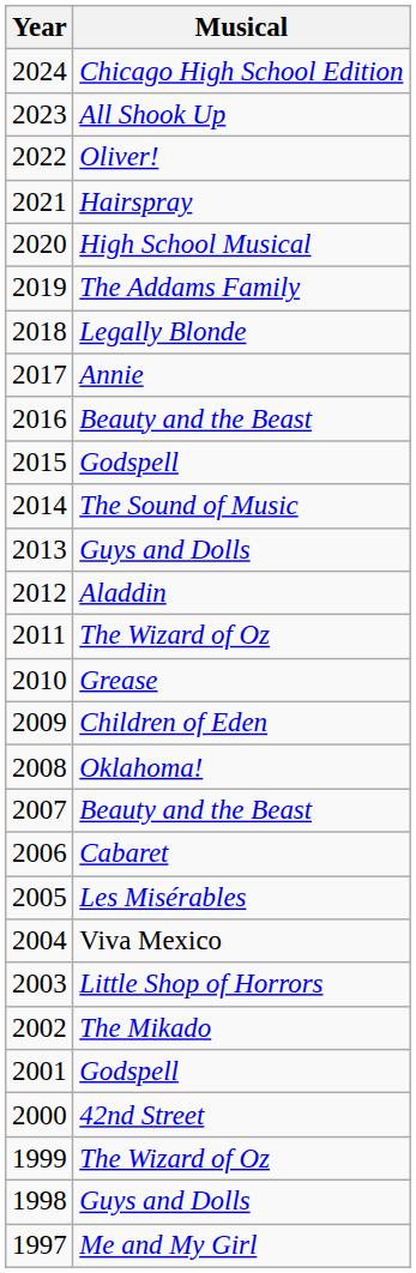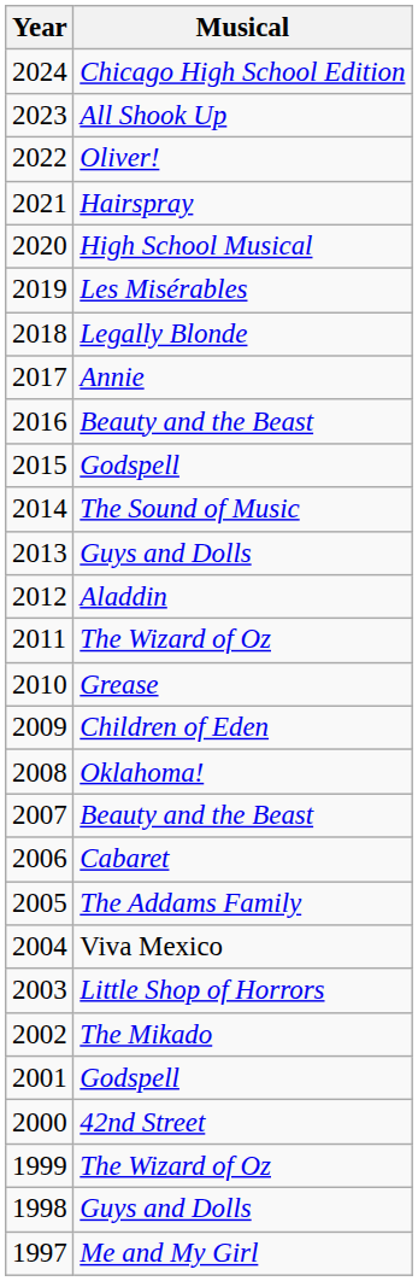 <table class="wikitable">
 <tr>
 <th>Year</th>
 <th>Musical</th>
 </tr>
 <tr>
 <td>2024</td>
 <td><a href='#'><em>Chicago High School Edition</em></a></td>
 </tr>
 <tr>
 <td>2023</td>
 <td><a href='#'><em>All Shook Up</em></a></td>
 </tr>
 <tr>
 <td>2022</td>
 <td><em><a href='#'>Oliver!</a></em></td>
 </tr>
 <tr>
 <td>2021</td>
 <td><em><a href='#'>Hairspray</a></em></td>
 </tr>
 <tr>
 <td>2020</td>
 <td><a href='#'><em>High School Musical</em></a></td>
 </tr>
 <tr>
 <td>2019</td>
-<td><a href='#'><em>The Addams Family</em></a></td>
+<td><em><a href='#'>Les Misérables</a></em></td>
 </tr>
 <tr>
 <td>2018</td>
 <td><em><a href='#'>Legally Blonde</a></em></td>
 </tr>
 <tr>
 <td>2017</td>
 <td><em><a href='#'>Annie</a></em></td>
 </tr>
 <tr>
 <td>2016</td>
 <td><a href='#'><em>Beauty and the Beast</em></a></td>
 </tr>
 <tr>
 <td>2015</td>
 <td><em><a href='#'>Godspell</a></em></td>
 </tr>
 <tr>
 <td>2014</td>
 <td><em><a href='#'>The Sound of Music</a></em></td>
 </tr>
 <tr>
 <td>2013</td>
 <td><em><a href='#'>Guys and Dolls</a></em></td>
 </tr>
 <tr>
 <td>2012</td>
 <td><em><a href='#'>Aladdin</a></em></td>
 </tr>
 <tr>
 <td>2011</td>
 <td><em><a href='#'>The Wizard of Oz</a></em></td>
 </tr>
 <tr>
 <td>2010</td>
 <td><em><a href='#'>Grease</a></em></td>
 </tr>
 <tr>
 <td>2009</td>
 <td><em><a href='#'>Children of Eden</a></em></td>
 </tr>
 <tr>
 <td>2008</td>
 <td><em><a href='#'>Oklahoma!</a></em></td>
 </tr>
 <tr>
 <td>2007</td>
 <td><em><a href='#'>Beauty and the Beast</a></em></td>
 </tr>
 <tr>
 <td>2006</td>
 <td><em><a href='#'>Cabaret</a></em></td>
 </tr>
 <tr>
 <td>2005</td>
-<td><em><a href='#'>Les Misérables</a></em></td>
+<td><a href='#'><em>The Addams Family</em></a></td>
 </tr>
 <tr>
 <td>2004</td>
 <td>Viva Mexico</td>
 </tr>
 <tr>
 <td>2003</td>
 <td><em><a href='#'>Little Shop of Horrors</a></em></td>
 </tr>
 <tr>
 <td>2002</td>
 <td><em><a href='#'>The Mikado</a></em></td>
 </tr>
 <tr>
 <td>2001</td>
 <td><em><a href='#'>Godspell</a></em></td>
 </tr>
 <tr>
 <td>2000</td>
 <td><em><a href='#'>42nd Street</a></em></td>
 </tr>
 <tr>
 <td>1999</td>
 <td><em><a href='#'>The Wizard of Oz</a></em></td>
 </tr>
 <tr>
 <td>1998</td>
 <td><em><a href='#'>Guys and Dolls</a></em></td>
 </tr>
 <tr>
 <td>1997</td>
 <td><em><a href='#'>Me and My Girl</a></em></td>
 </tr>
 </table>
